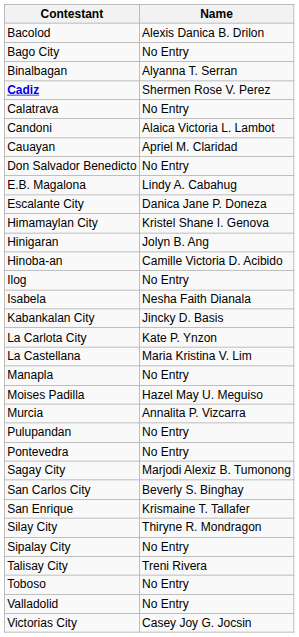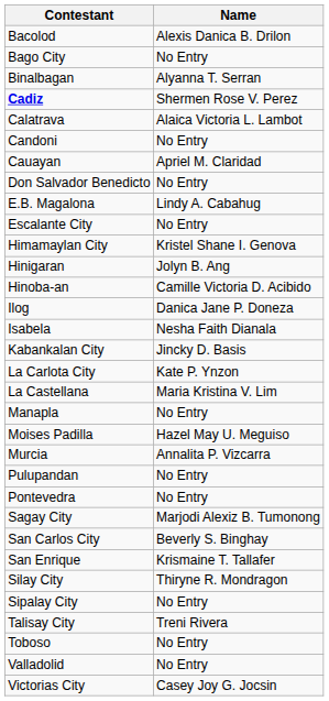 <table class="wikitable">
 <tr>
 <th>Contestant</th>
 <th>Name</th>
 </tr>
 <tr>
 <td>Bacolod</td>
 <td>Alexis Danica B. Drilon</td>
 </tr>
 <tr>
 <td>Bago City</td>
 <td>No Entry</td>
 </tr>
 <tr>
 <td>Binalbagan</td>
 <td>Alyanna T. Serran</td>
 </tr>
 <tr>
 <td><strong><a href='#'>Cadiz</a></strong></td>
 <td>Shermen Rose V. Perez</td>
 </tr>
 <tr>
 <td>Calatrava</td>
-<td>No Entry</td>
+<td>Alaica Victoria L. Lambot</td>
 </tr>
 <tr>
 <td>Candoni</td>
-<td>Alaica Victoria L. Lambot</td>
+<td>No Entry</td>
 </tr>
 <tr>
 <td>Cauayan</td>
 <td>Apriel M. Claridad</td>
 </tr>
 <tr>
 <td>Don Salvador Benedicto</td>
 <td>No Entry</td>
 </tr>
 <tr>
 <td>E.B. Magalona</td>
 <td>Lindy A. Cabahug</td>
 </tr>
 <tr>
 <td>Escalante City</td>
-<td>Danica Jane P. Doneza</td>
+<td>No Entry</td>
 </tr>
 <tr>
 <td>Himamaylan City</td>
 <td>Kristel Shane I. Genova</td>
 </tr>
 <tr>
 <td>Hinigaran</td>
 <td>Jolyn B. Ang</td>
 </tr>
 <tr>
 <td>Hinoba-an</td>
 <td>Camille Victoria D. Acibido</td>
 </tr>
 <tr>
 <td>Ilog</td>
-<td>No Entry</td>
+<td>Danica Jane P. Doneza</td>
 </tr>
 <tr>
 <td>Isabela</td>
 <td>Nesha Faith Dianala</td>
 </tr>
 <tr>
 <td>Kabankalan City</td>
 <td>Jincky D. Basis</td>
 </tr>
 <tr>
 <td>La Carlota City</td>
 <td>Kate P. Ynzon</td>
 </tr>
 <tr>
 <td>La Castellana</td>
 <td>Maria Kristina V. Lim</td>
 </tr>
 <tr>
 <td>Manapla</td>
 <td>No Entry</td>
 </tr>
 <tr>
 <td>Moises Padilla</td>
 <td>Hazel May U. Meguiso</td>
 </tr>
 <tr>
 <td>Murcia</td>
 <td>Annalita P. Vizcarra</td>
 </tr>
 <tr>
 <td>Pulupandan</td>
 <td>No Entry</td>
 </tr>
 <tr>
 <td>Pontevedra</td>
 <td>No Entry</td>
 </tr>
 <tr>
 <td>Sagay City</td>
 <td>Marjodi Alexiz B. Tumonong</td>
 </tr>
 <tr>
 <td>San Carlos City</td>
 <td>Beverly S. Binghay</td>
 </tr>
 <tr>
 <td>San Enrique</td>
 <td>Krismaine T. Tallafer</td>
 </tr>
 <tr>
 <td>Silay City</td>
 <td>Thiryne R. Mondragon</td>
 </tr>
 <tr>
 <td>Sipalay City</td>
 <td>No Entry</td>
 </tr>
 <tr>
 <td>Talisay City</td>
 <td>Treni Rivera</td>
 </tr>
 <tr>
 <td>Toboso</td>
 <td>No Entry</td>
 </tr>
 <tr>
 <td>Valladolid</td>
 <td>No Entry</td>
 </tr>
 <tr>
 <td>Victorias City</td>
 <td>Casey Joy G. Jocsin</td>
 </tr>
 </table>
